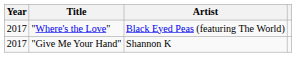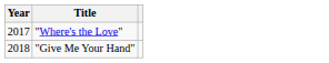 <table class="wikitable">
 <tr>
 <th>Year</th>
 <th>Title</th>
-<th>Artist</th>
 <th></th>
 </tr>
 <tr>
 <td>2017</td>
 <td>"<a href='#'>Where's the Love</a>"</td>
-<td><a href='#'>Black Eyed Peas</a> (featuring The World)</td>
 <td></td>
 </tr>
 <tr>
-<td>2017</td>
+<td>2018</td>
 <td>"Give Me Your Hand"</td>
-<td>Shannon K</td>
 <td></td>
 </tr>
 </table>
